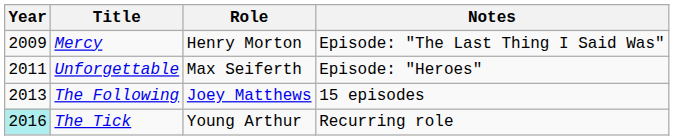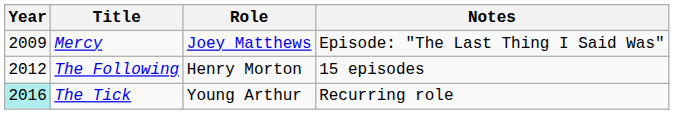 <table class="wikitable sortable">
 <tr>
 <th>Year</th>
 <th>Title</th>
 <th>Role</th>
 <th class="unsortable">Notes</th>
 </tr>
 <tr>
 <td>2009</td>
 <td><em><a href='#'>Mercy</a></em></td>
-<td>Henry Morton</td>
+<td><a href='#'>Joey Matthews</a></td>
 <td>Episode: "The Last Thing I Said Was"</td>
 </tr>
 <tr>
-<td>2011</td>
-<td><em><a href='#'>Unforgettable</a></em></td>
-<td>Max Seiferth</td>
-<td>Episode: "Heroes"</td>
-</tr>
-<tr>
-<td>2013</td>
+<td>2012</td>
 <td><em><a href='#'>The Following</a></em></td>
-<td><a href='#'>Joey Matthews</a></td>
+<td>Henry Morton</td>
 <td>15 episodes</td>
 </tr>
 <tr>
 <td style="background: paleturquoise;">2016</td>
 <td><em><a href='#'>The Tick</a></em></td>
 <td>Young Arthur</td>
 <td>Recurring role</td>
 </tr>
 </table>
